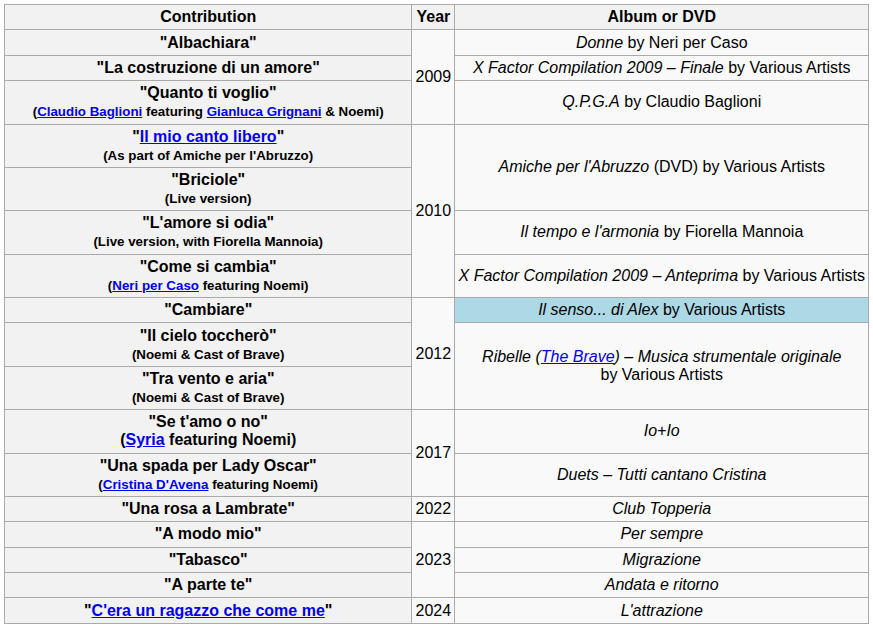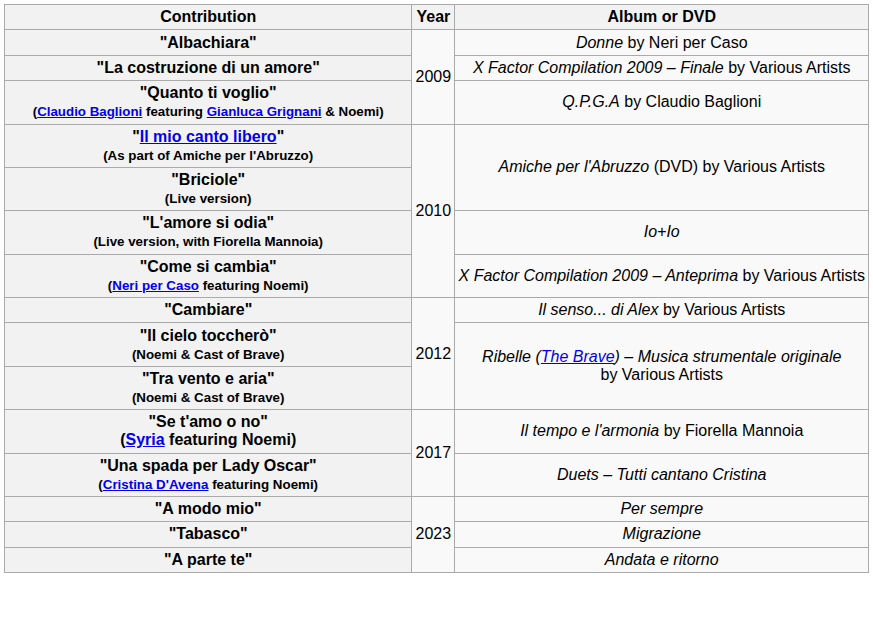 <table class="wikitable plainrowheaders" style="text-align:center;" border="1">
 <tr>
 <th scope="col" style="width:400px;">Contribution</th>
 <th scope="col">Year</th>
 <th scope="col">Album or DVD</th>
 </tr>
 <tr>
 <th scope="row">"Albachiara"</th>
 <td rowspan="3">2009</td>
 <td><em>Donne</em> by Neri per Caso</td>
 </tr>
 <tr>
 <th scope="row">"La costruzione di un amore"</th>
 <td><em>X Factor Compilation 2009 – Finale</em> by Various Artists</td>
 </tr>
 <tr>
 <th scope="row">"Quanto ti voglio"<br><small>(<a href='#'>Claudio Baglioni</a> featuring <a href='#'>Gianluca Grignani</a> & Noemi)</small></th>
 <td><em>Q.P.G.A</em> by Claudio Baglioni</td>
 </tr>
 <tr>
 <th scope="row">"<a href='#'>Il mio canto libero</a>"<br><small>(As part of Amiche per l'Abruzzo)</small></th>
 <td rowspan="4">2010</td>
 <td rowspan="2"><em>Amiche per l'Abruzzo</em> (DVD) by Various Artists</td>
 </tr>
 <tr>
 <th scope="row">"Briciole"<br><small>(Live version)</small></th>
 </tr>
 <tr>
 <th scope="row">"L'amore si odia"<br><small>(Live version, with Fiorella Mannoia)</small></th>
-<td><em>Il tempo e l'armonia</em> by Fiorella Mannoia</td>
+<td><em>Io+Io</em></td>
 </tr>
 <tr>
 <th scope="row">"Come si cambia"<br><small>(<a href='#'>Neri per Caso</a> featuring Noemi)</small></th>
 <td><em>X Factor Compilation 2009 – Anteprima</em> by Various Artists</td>
 </tr>
 <tr>
 <th scope="row">"Cambiare"</th>
 <td rowspan="3">2012</td>
-<td style="background: lightblue;"><em>Il senso... di Alex</em> by Various Artists</td>
+<td><em>Il senso... di Alex</em> by Various Artists</td>
 </tr>
 <tr>
 <th scope="row">"Il cielo toccherò"<br><small>(Noemi & Cast of Brave)</small></th>
 <td rowspan="2"><em>Ribelle (<a href='#'>The Brave</a>) – Musica strumentale originale</em><br>by Various Artists</td>
 </tr>
 <tr>
 <th scope="row">"Tra vento e aria"<br><small>(Noemi & Cast of Brave)</small></th>
 </tr>
 <tr>
 <th scope="row">"Se t'amo o no"<br><span>(<a href='#'>Syria</a> featuring Noemi)</span></th>
 <td rowspan="2">2017</td>
-<td><em>Io+Io</em></td>
+<td><em>Il tempo e l'armonia</em> by Fiorella Mannoia</td>
 </tr>
 <tr>
 <th scope="row">"Una spada per Lady Oscar"<br><small>(<a href='#'>Cristina D'Avena</a> featuring Noemi)</small></th>
 <td><em>Duets – Tutti cantano Cristina</em></td>
-</tr>
-<tr>
-<th scope="row">"Una rosa a Lambrate"<br></th>
-<td>2022</td>
-<td><em>Club Topperia</em></td>
 </tr>
 <tr>
 <th scope="row">"A modo mio"<br></th>
 <td rowspan="3">2023</td>
 <td><em>Per sempre</em></td>
 </tr>
 <tr>
 <th scope="row">"Tabasco"<br></th>
 <td><em>Migrazione</em></td>
 </tr>
 <tr>
 <th scope="row">"A parte te"<br></th>
 <td><em>Andata e ritorno</em></td>
 </tr>
 <tr>
-<th scope="row">"<a href='#'>C'era un ragazzo che come me</a>"<br></th>
-<td>2024</td>
-<td><em>L'attrazione</em></td>
-</tr>
-<tr>
 </tr>
 </table>
